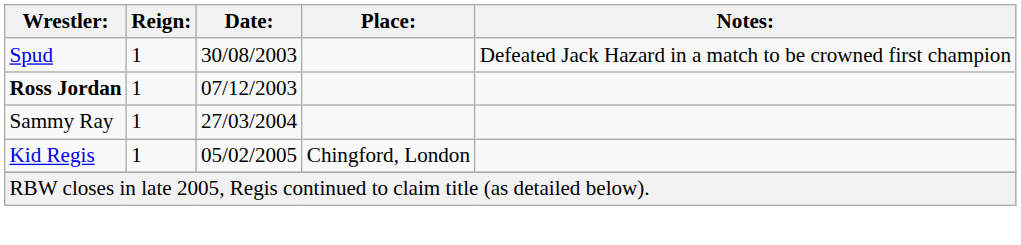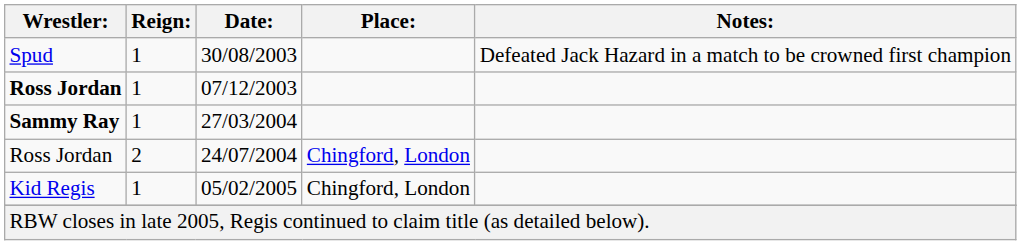 <table class="wikitable">
 <tr>
 <th><strong>Wrestler:</strong></th>
 <th><strong>Reign:</strong></th>
 <th><strong>Date:</strong></th>
 <th><strong>Place:</strong></th>
 <th><strong>Notes:</strong></th>
 </tr>
 <tr>
 <td><a href='#'>Spud</a></td>
 <td>1</td>
 <td>30/08/2003</td>
 <td></td>
 <td>Defeated Jack Hazard in a match to be crowned first champion</td>
 </tr>
 <tr>
 <td><strong>Ross Jordan</strong></td>
 <td>1</td>
 <td>07/12/2003</td>
 <td></td>
 <td></td>
 </tr>
 <tr>
-<td>Sammy Ray</td>
+<td><strong>Sammy Ray</strong></td>
 <td>1</td>
 <td>27/03/2004</td>
 <td></td>
+<td></td>
+</tr>
+<tr>
+<td>Ross Jordan</td>
+<td>2</td>
+<td>24/07/2004</td>
+<td><a href='#'>Chingford</a>, <a href='#'>London</a></td>
 <td></td>
 </tr>
 <tr>
 <td><a href='#'>Kid Regis</a></td>
 <td>1</td>
 <td>05/02/2005</td>
 <td>Chingford, London</td>
 <td></td>
 </tr>
 <tr>
 </tr>
 <tr style="background: #f2f2f2;">
 <td colspan="5">RBW closes in late 2005, Regis continued to claim title (as detailed below).</td>
 </tr>
 </table>
